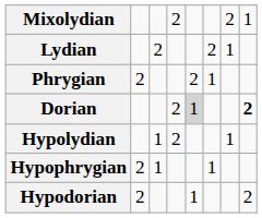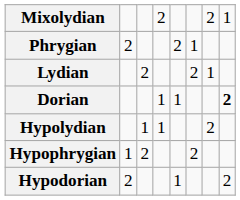 <table class="wikitable" align="right" style="text-align:center;">
 <tr>
 <th>Mixolydian</th>
 <td></td>
 <td></td>
 <td>2</td>
 <td></td>
 <td></td>
 <td>2</td>
 <td>1</td>
 </tr>
 <tr>
+<th>Phrygian</th>
+<td>2</td>
+<td></td>
+<td></td>
+<td>2</td>
+<td>1</td>
+<td></td>
+<td></td>
+</tr>
+<tr>
 <th>Lydian</th>
 <td></td>
 <td>2</td>
 <td></td>
 <td></td>
 <td>2</td>
 <td>1</td>
 <td></td>
 </tr>
 <tr>
-<th>Phrygian</th>
-<td>2</td>
-<td></td>
-<td></td>
-<td>2</td>
-<td>1</td>
-<td></td>
-<td></td>
-</tr>
-<tr>
 <th>Dorian</th>
 <td></td>
 <td></td>
-<td>2</td>
-<td style="background: lightgrey;">1</td>
+<td>1</td>
+<td>1</td>
 <td></td>
 <td></td>
 <td><strong>2</strong></td>
 </tr>
 <tr>
 <th>Hypolydian</th>
 <td></td>
 <td>1</td>
-<td>2</td>
+<td>1</td>
 <td></td>
 <td></td>
-<td>1</td>
+<td>2</td>
 <td></td>
 </tr>
 <tr>
 <th>Hypophrygian</th>
+<td>1</td>
 <td>2</td>
-<td>1</td>
 <td></td>
 <td></td>
-<td>1</td>
+<td>2</td>
 <td></td>
 <td></td>
 </tr>
 <tr>
 <th>Hypodorian</th>
 <td>2</td>
 <td></td>
 <td></td>
 <td>1</td>
 <td></td>
 <td></td>
 <td>2</td>
 </tr>
 </table>
